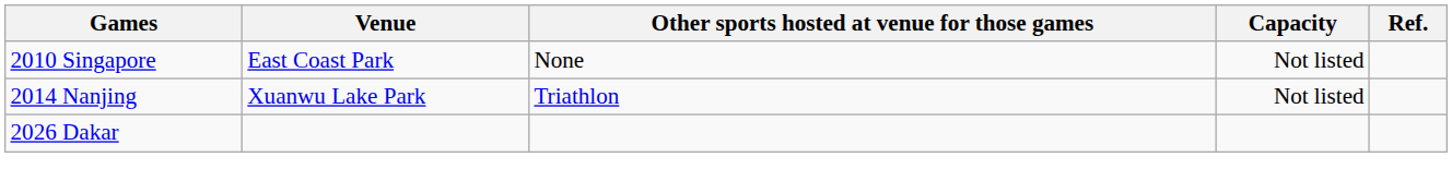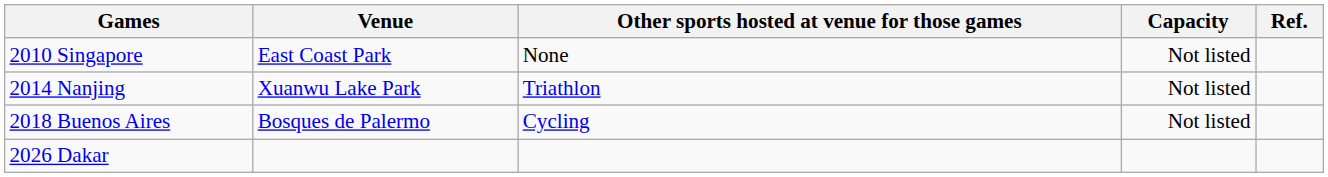 <table class="wikitable sortable" width="1000px">
 <tr>
 <th>Games</th>
 <th>Venue</th>
 <th>Other sports hosted at venue for those games</th>
 <th>Capacity</th>
 <th>Ref.</th>
 </tr>
 <tr>
 <td><a href='#'>2010 Singapore</a></td>
 <td><a href='#'>East Coast Park</a></td>
 <td>None</td>
 <td align="right">Not listed</td>
 <td align="center"></td>
 </tr>
 <tr>
 <td><a href='#'>2014 Nanjing</a></td>
 <td><a href='#'>Xuanwu Lake Park</a></td>
 <td><a href='#'>Triathlon</a></td>
 <td align="right">Not listed</td>
 <td align="center"></td>
 </tr>
 <tr>
+<td><a href='#'>2018 Buenos Aires</a></td>
+<td><a href='#'>Bosques de Palermo</a></td>
+<td><a href='#'>Cycling</a></td>
+<td align="right">Not listed</td>
+<td align="center"></td>
+</tr>
+<tr>
 <td><a href='#'>2026 Dakar</a></td>
 <td></td>
 <td></td>
 <td align="right"></td>
 <td align="center"></td>
 </tr>
 </table>
